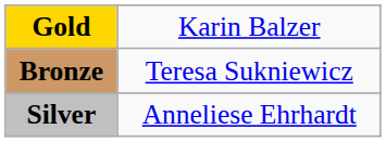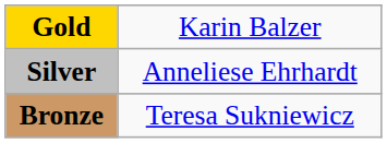 <table class="wikitable" style="text-align:center; " width="35%">
 <tr>
 <td bgcolor="gold"><strong>Gold</strong></td>
 <td><a href='#'>Karin Balzer</a><br>  <small><em></em></small></td>
 </tr>
 <tr>
+<td bgcolor="silver"><strong>Silver</strong></td>
+<td><a href='#'>Anneliese Ehrhardt</a><br>  <small><em></em></small></td>
+</tr>
+<tr>
 <td bgcolor="CC9966"><strong>Bronze</strong></td>
 <td><a href='#'>Teresa Sukniewicz</a><br>  <small><em></em></small></td>
 </tr>
-<tr>
-<td bgcolor="silver"><strong>Silver</strong></td>
-<td><a href='#'>Anneliese Ehrhardt</a><br>  <small><em></em></small></td>
-</tr>
 </table>
